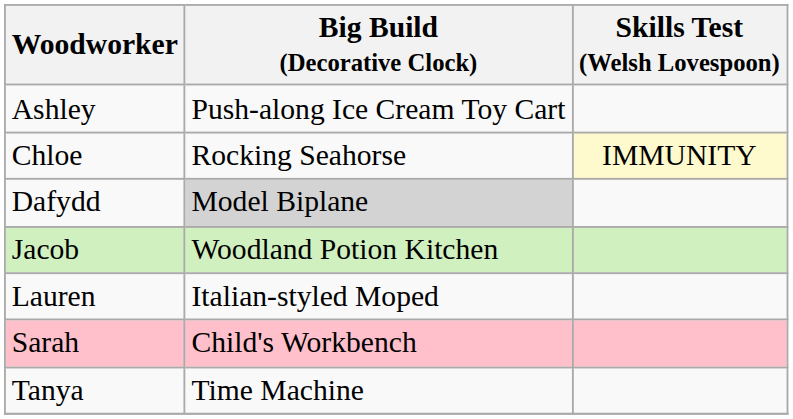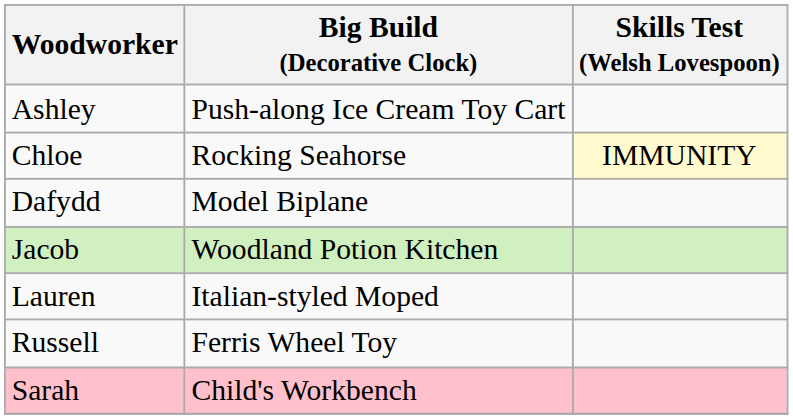 <table class="wikitable" style="text-align:center;">
 <tr>
 <th>Woodworker</th>
 <th>Big Build<br><small>(Decorative Clock)</small></th>
 <th>Skills Test<br><small>(Welsh Lovespoon)</small></th>
 </tr>
 <tr>
 <td align="left">Ashley</td>
 <td align="left">Push-along Ice Cream Toy Cart</td>
 <td></td>
 </tr>
 <tr>
 <td align="left">Chloe</td>
 <td align="left">Rocking Seahorse</td>
 <td colspan="1" style="background:lemonchiffon;">IMMUNITY</td>
 </tr>
 <tr>
 <td align="left">Dafydd</td>
-<td align="left" style="background: lightgrey;">Model Biplane</td>
+<td align="left">Model Biplane</td>
 <td></td>
 </tr>
 <tr style="background:#d0f0c0;">
 <td align="left">Jacob</td>
 <td align="left">Woodland Potion Kitchen</td>
 <td></td>
 </tr>
 <tr>
 <td align="left">Lauren</td>
 <td align="left">Italian-styled Moped</td>
 <td></td>
 </tr>
+<tr>
+<td align="left">Russell</td>
+<td align="left">Ferris Wheel Toy</td>
+<td></td>
+</tr>
 <tr style="background:Pink;">
 <td align="left">Sarah</td>
 <td align="left">Child's Workbench</td>
 <td></td>
 </tr>
 <tr>
-<td align="left">Tanya</td>
-<td align="left">Time Machine</td>
-<td></td>
-</tr>
-<tr>
 </tr>
 </table>
